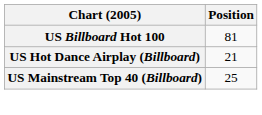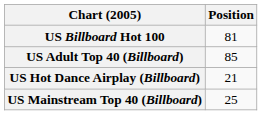 <table class="wikitable sortable plainrowheaders" style="text-align:center">
 <tr>
 <th>Chart (2005)</th>
 <th>Position</th>
 </tr>
 <tr>
 <th scope="row">US <em>Billboard</em> Hot 100</th>
 <td>81</td>
 </tr>
 <tr>
+<th scope="row">US Adult Top 40 (<em>Billboard</em>)</th>
+<td>85</td>
+</tr>
+<tr>
 <th scope="row">US Hot Dance Airplay (<em>Billboard</em>)</th>
 <td>21</td>
 </tr>
 <tr>
 <th scope="row">US Mainstream Top 40 (<em>Billboard</em>)</th>
 <td>25</td>
 </tr>
 </table>
